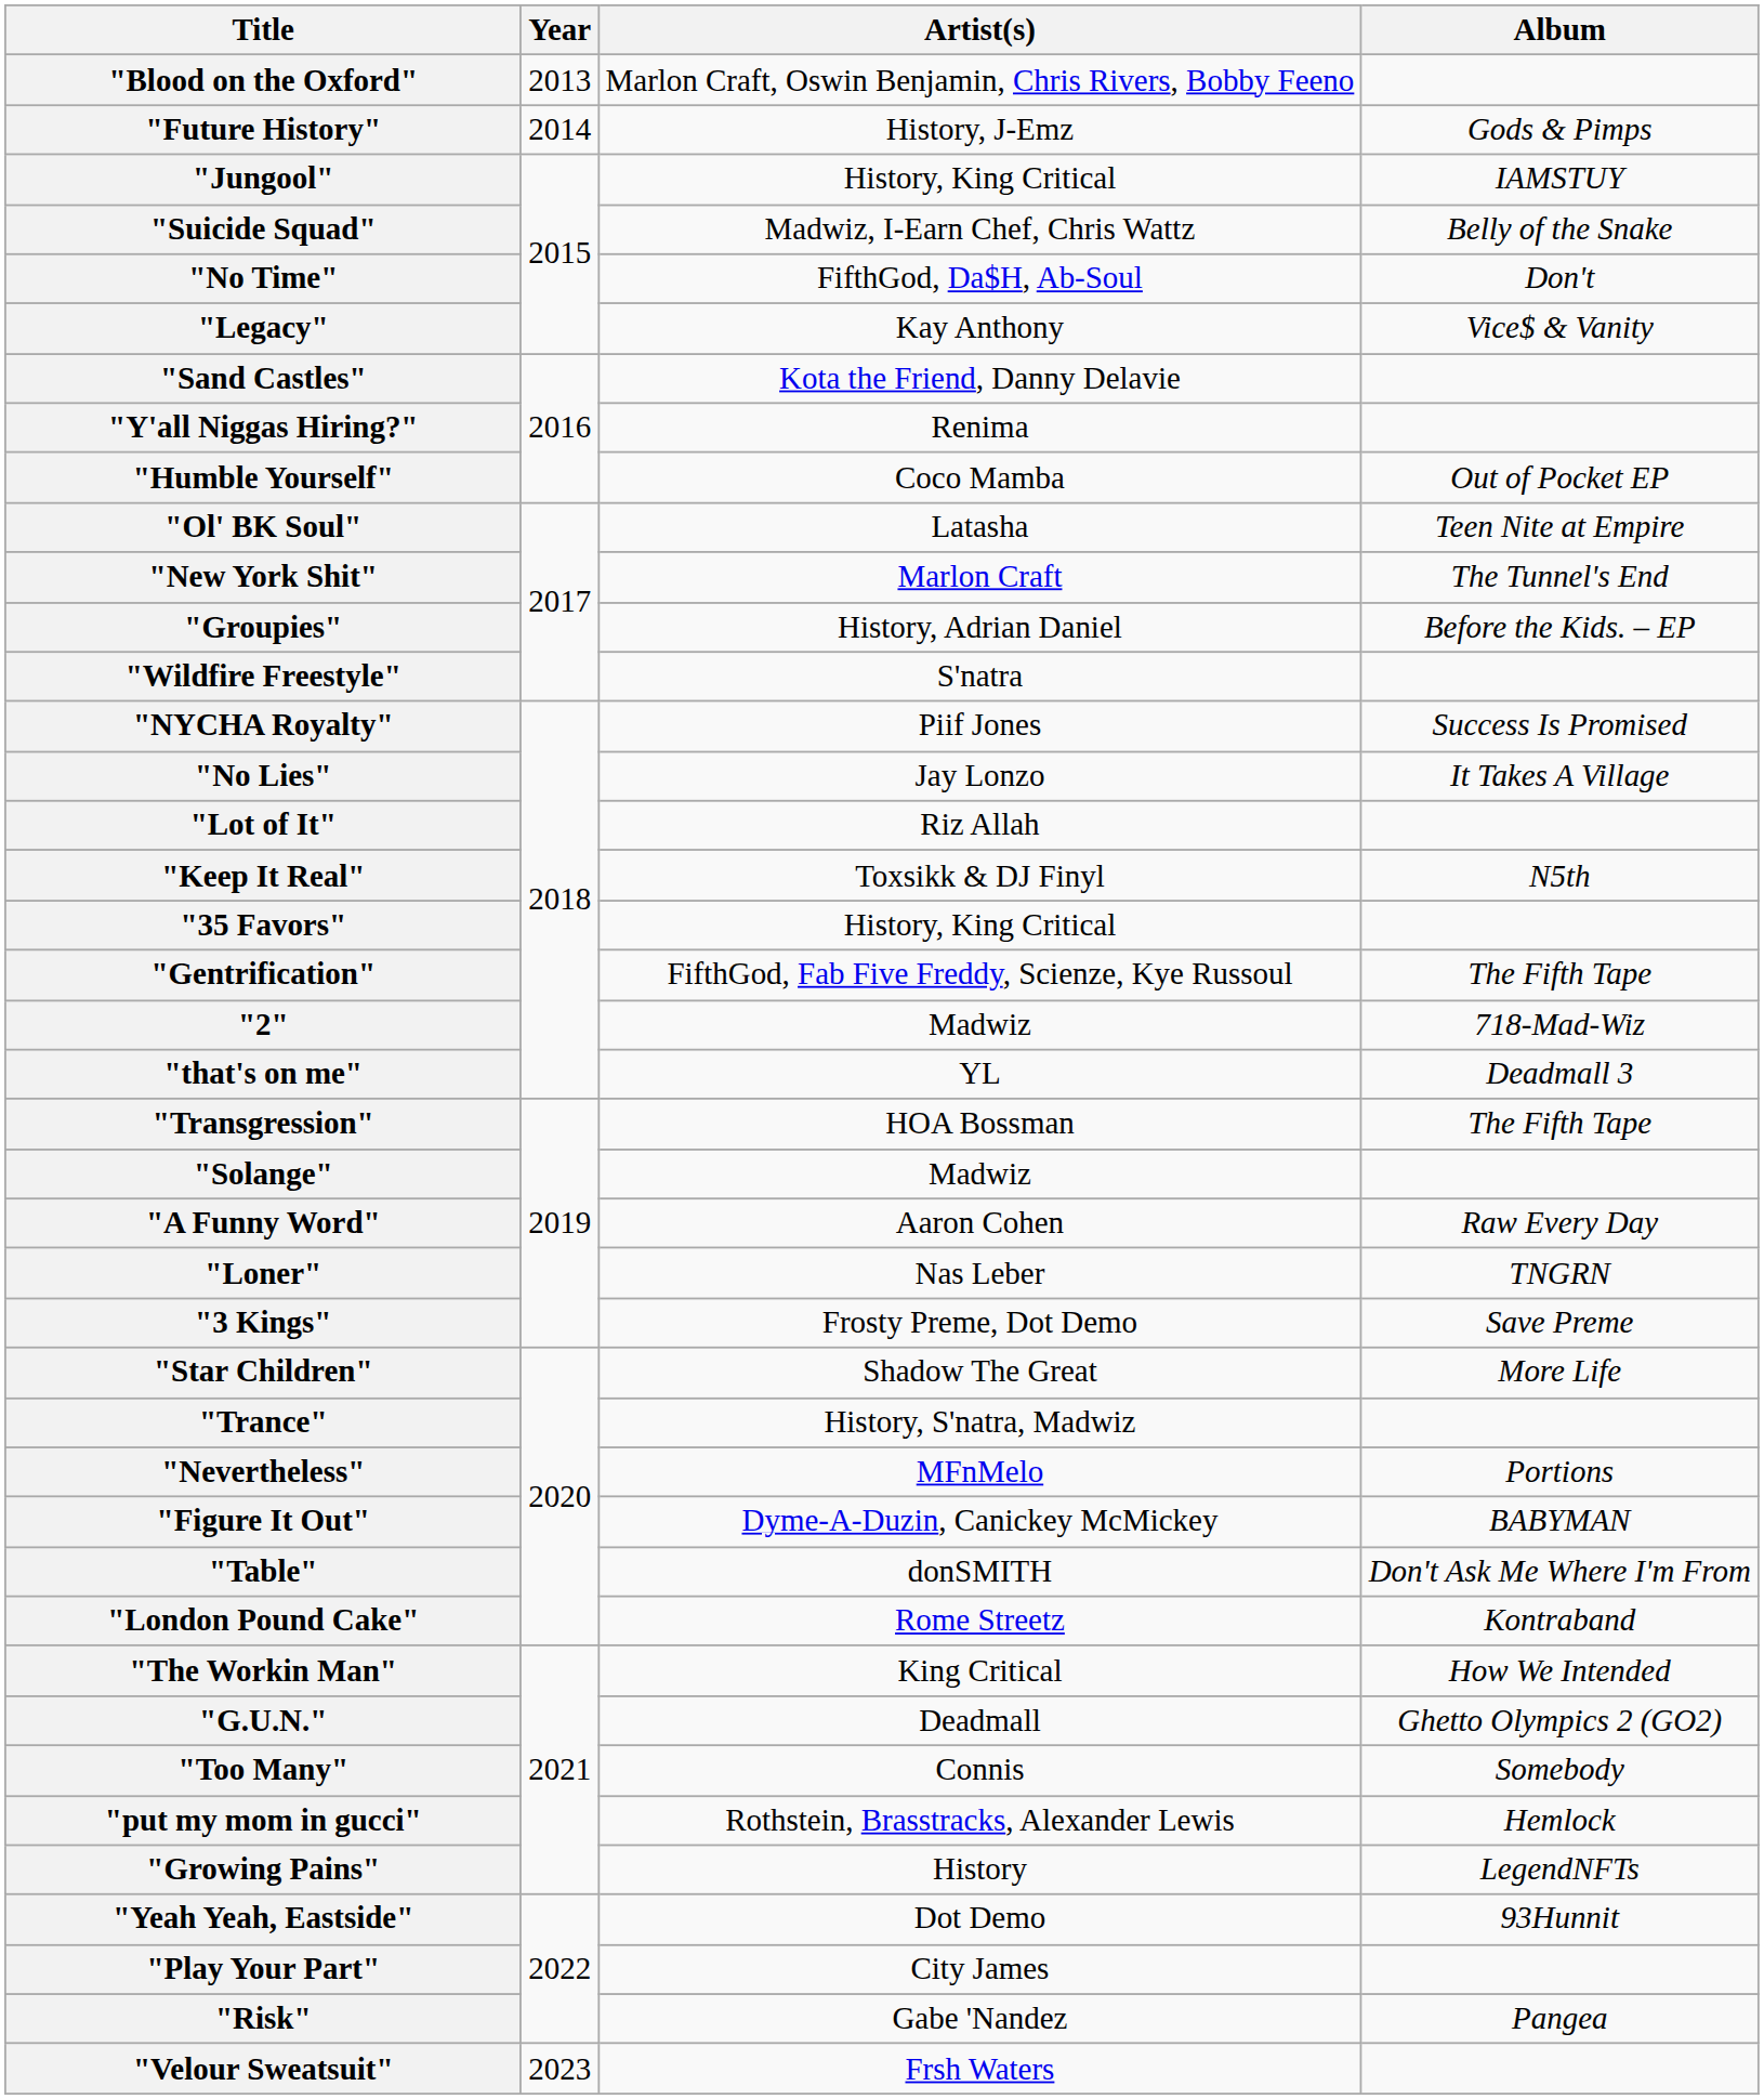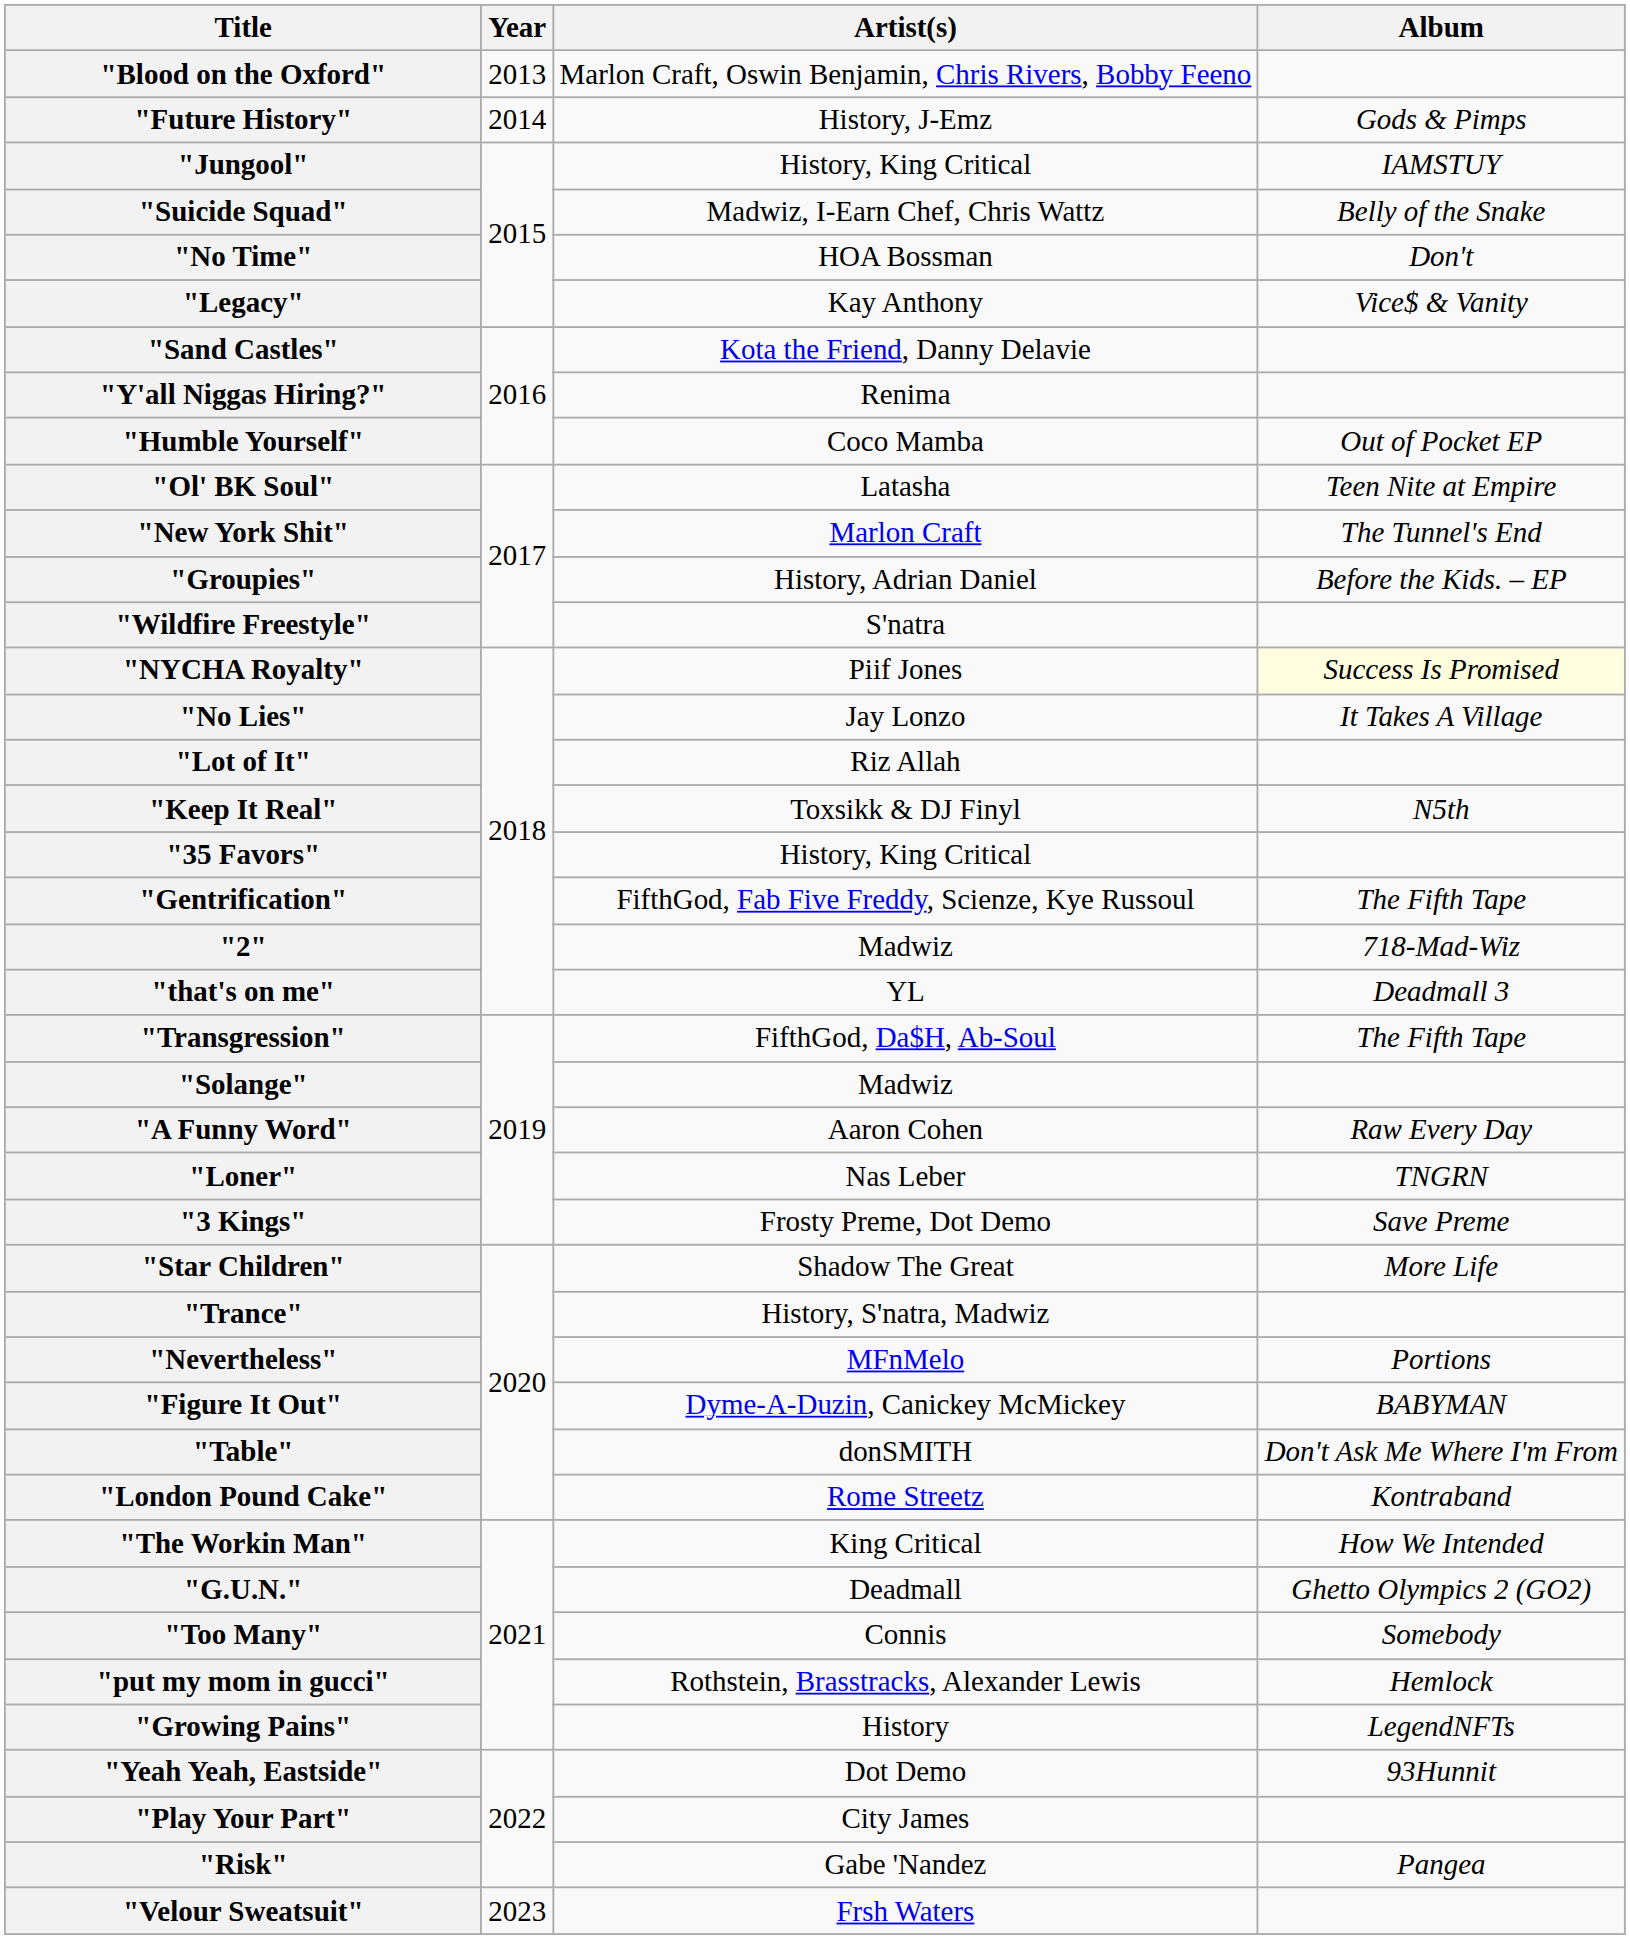 <table class="wikitable plainrowheaders" style="text-align:center;">
 <tr>
 <th scope="col" style="width:16em;">Title</th>
 <th scope="col">Year</th>
 <th scope="col">Artist(s)</th>
 <th scope="col">Album</th>
 </tr>
 <tr>
 <th scope="row">"Blood on the Oxford"</th>
 <td>2013</td>
 <td>Marlon Craft, Oswin Benjamin, <a href='#'>Chris Rivers</a>, <a href='#'>Bobby Feeno</a></td>
 <td><em></em></td>
 </tr>
 <tr>
 <th scope="row">"Future History"</th>
 <td>2014</td>
 <td>History, J-Emz</td>
 <td><em>Gods & Pimps</em></td>
 </tr>
 <tr>
 <th scope="row">"Jungool"</th>
 <td rowspan="4">2015</td>
 <td>History, King Critical</td>
 <td><em>IAMSTUY</em></td>
 </tr>
 <tr>
 <th scope="row">"Suicide Squad"</th>
 <td>Madwiz, I-Earn Chef, Chris Wattz</td>
 <td><em>Belly of the Snake</em></td>
 </tr>
 <tr>
 <th scope="row">"No Time"</th>
-<td>FifthGod, <a href='#'>Da$H</a>, <a href='#'>Ab-Soul</a></td>
+<td>HOA Bossman</td>
 <td><em>Don't</em></td>
 </tr>
 <tr>
 <th scope="row">"Legacy"</th>
 <td>Kay Anthony</td>
 <td><em>Vice$ & Vanity</em></td>
 </tr>
 <tr>
 <th scope="row">"Sand Castles"</th>
 <td rowspan="3">2016</td>
 <td><a href='#'>Kota the Friend</a>, Danny Delavie</td>
 <td><em></em></td>
 </tr>
 <tr>
 <th scope="row">"Y'all Niggas Hiring?"</th>
 <td>Renima</td>
 <td><em></em></td>
 </tr>
 <tr>
 <th scope="row">"Humble Yourself"</th>
 <td>Coco Mamba</td>
 <td><em>Out of Pocket EP</em></td>
 </tr>
 <tr>
 <th scope="row">"Ol' BK Soul"</th>
 <td rowspan="4">2017</td>
 <td>Latasha</td>
 <td><em>Teen Nite at Empire</em></td>
 </tr>
 <tr>
 <th scope="row">"New York Shit"</th>
 <td><a href='#'>Marlon Craft</a></td>
 <td><em>The Tunnel's End</em></td>
 </tr>
 <tr>
 <th scope="row">"Groupies"</th>
 <td>History, Adrian Daniel</td>
 <td><em>Before the Kids. – EP</em></td>
 </tr>
 <tr>
 <th scope="row">"Wildfire Freestyle"</th>
 <td>S'natra</td>
 <td><em></em></td>
 </tr>
 <tr>
 <th scope="row">"NYCHA Royalty"</th>
 <td rowspan="8">2018</td>
 <td>Piif Jones</td>
-<td><em>Success Is Promised</em></td>
+<td style="background: lightyellow;"><em>Success Is Promised</em></td>
 </tr>
 <tr>
 <th scope="row">"No Lies"</th>
 <td>Jay Lonzo</td>
 <td><em>It Takes A Village</em></td>
 </tr>
 <tr>
 <th scope="row">"Lot of It"</th>
 <td>Riz Allah</td>
 <td><em></em></td>
 </tr>
 <tr>
 <th scope="row">"Keep It Real"</th>
 <td>Toxsikk & DJ Finyl</td>
 <td><em>N5th</em></td>
 </tr>
 <tr>
 <th scope="row">"35 Favors"</th>
 <td>History, King Critical</td>
 <td><em></em></td>
 </tr>
 <tr>
 <th scope="row">"Gentrification"</th>
 <td>FifthGod, <a href='#'>Fab Five Freddy</a>, Scienze, Kye Russoul</td>
 <td><em>The Fifth Tape</em></td>
 </tr>
 <tr>
 <th scope="row">"2"</th>
 <td>Madwiz</td>
 <td><em>718-Mad-Wiz</em></td>
 </tr>
 <tr>
 <th scope="row">"that's on me"</th>
 <td>YL</td>
 <td><em>Deadmall 3</em></td>
 </tr>
 <tr>
 <th scope="row">"Transgression"</th>
 <td rowspan="5">2019</td>
-<td>HOA Bossman</td>
+<td>FifthGod, <a href='#'>Da$H</a>, <a href='#'>Ab-Soul</a></td>
 <td><em>The Fifth Tape</em></td>
 </tr>
 <tr>
 <th scope="row">"Solange"</th>
 <td>Madwiz</td>
 <td><em></em></td>
 </tr>
 <tr>
 <th scope="row">"A Funny Word"</th>
 <td>Aaron Cohen</td>
 <td><em>Raw Every Day</em></td>
 </tr>
 <tr>
 <th scope="row">"Loner"</th>
 <td>Nas Leber</td>
 <td><em>TNGRN</em></td>
 </tr>
 <tr>
 <th scope="row">"3 Kings"</th>
 <td>Frosty Preme, Dot Demo</td>
 <td><em>Save Preme</em></td>
 </tr>
 <tr>
 <th scope="row">"Star Children"</th>
 <td rowspan="6">2020</td>
 <td>Shadow The Great</td>
 <td><em>More Life</em></td>
 </tr>
 <tr>
 <th scope="row">"Trance"</th>
 <td>History, S'natra, Madwiz</td>
 <td><em></em></td>
 </tr>
 <tr>
 <th scope="row">"Nevertheless"</th>
 <td><a href='#'>MFnMelo</a></td>
 <td><em>Portions</em></td>
 </tr>
 <tr>
 <th scope="row">"Figure It Out"</th>
 <td><a href='#'>Dyme-A-Duzin</a>, Canickey McMickey</td>
 <td><em>BABYMAN</em></td>
 </tr>
 <tr>
 <th scope="row">"Table"</th>
 <td>donSMITH</td>
 <td><em>Don't Ask Me Where I'm From</em></td>
 </tr>
 <tr>
 <th scope="row">"London Pound Cake"</th>
 <td><a href='#'>Rome Streetz</a></td>
 <td><em>Kontraband</em></td>
 </tr>
 <tr>
 <th scope="row">"The Workin Man"</th>
 <td rowspan="5">2021</td>
 <td>King Critical</td>
 <td><em>How We Intended</em></td>
 </tr>
 <tr>
 <th scope="row">"G.U.N."</th>
 <td>Deadmall</td>
 <td><em>Ghetto Olympics 2 (GO2)</em></td>
 </tr>
 <tr>
 <th scope="row">"Too Many"</th>
 <td>Connis</td>
 <td><em>Somebody</em></td>
 </tr>
 <tr>
 <th scope="row">"put my mom in gucci"</th>
 <td>Rothstein, <a href='#'>Brasstracks</a>, Alexander Lewis</td>
 <td><em>Hemlock</em></td>
 </tr>
 <tr>
 <th scope="row">"Growing Pains"</th>
 <td>History</td>
 <td><em>LegendNFTs</em></td>
 </tr>
 <tr>
 <th scope="row">"Yeah Yeah, Eastside"</th>
 <td rowspan="3">2022</td>
 <td>Dot Demo</td>
 <td><em>93Hunnit</em></td>
 </tr>
 <tr>
 <th scope="row">"Play Your Part"</th>
 <td>City James</td>
 <td><em></em></td>
 </tr>
 <tr>
 <th scope="row">"Risk"</th>
 <td>Gabe 'Nandez</td>
 <td><em>Pangea</em></td>
 </tr>
 <tr>
 <th scope="row">"Velour Sweatsuit"</th>
 <td>2023</td>
 <td><a href='#'>Frsh Waters</a></td>
 <td><em></em></td>
 </tr>
 <tr>
 </tr>
 </table>
